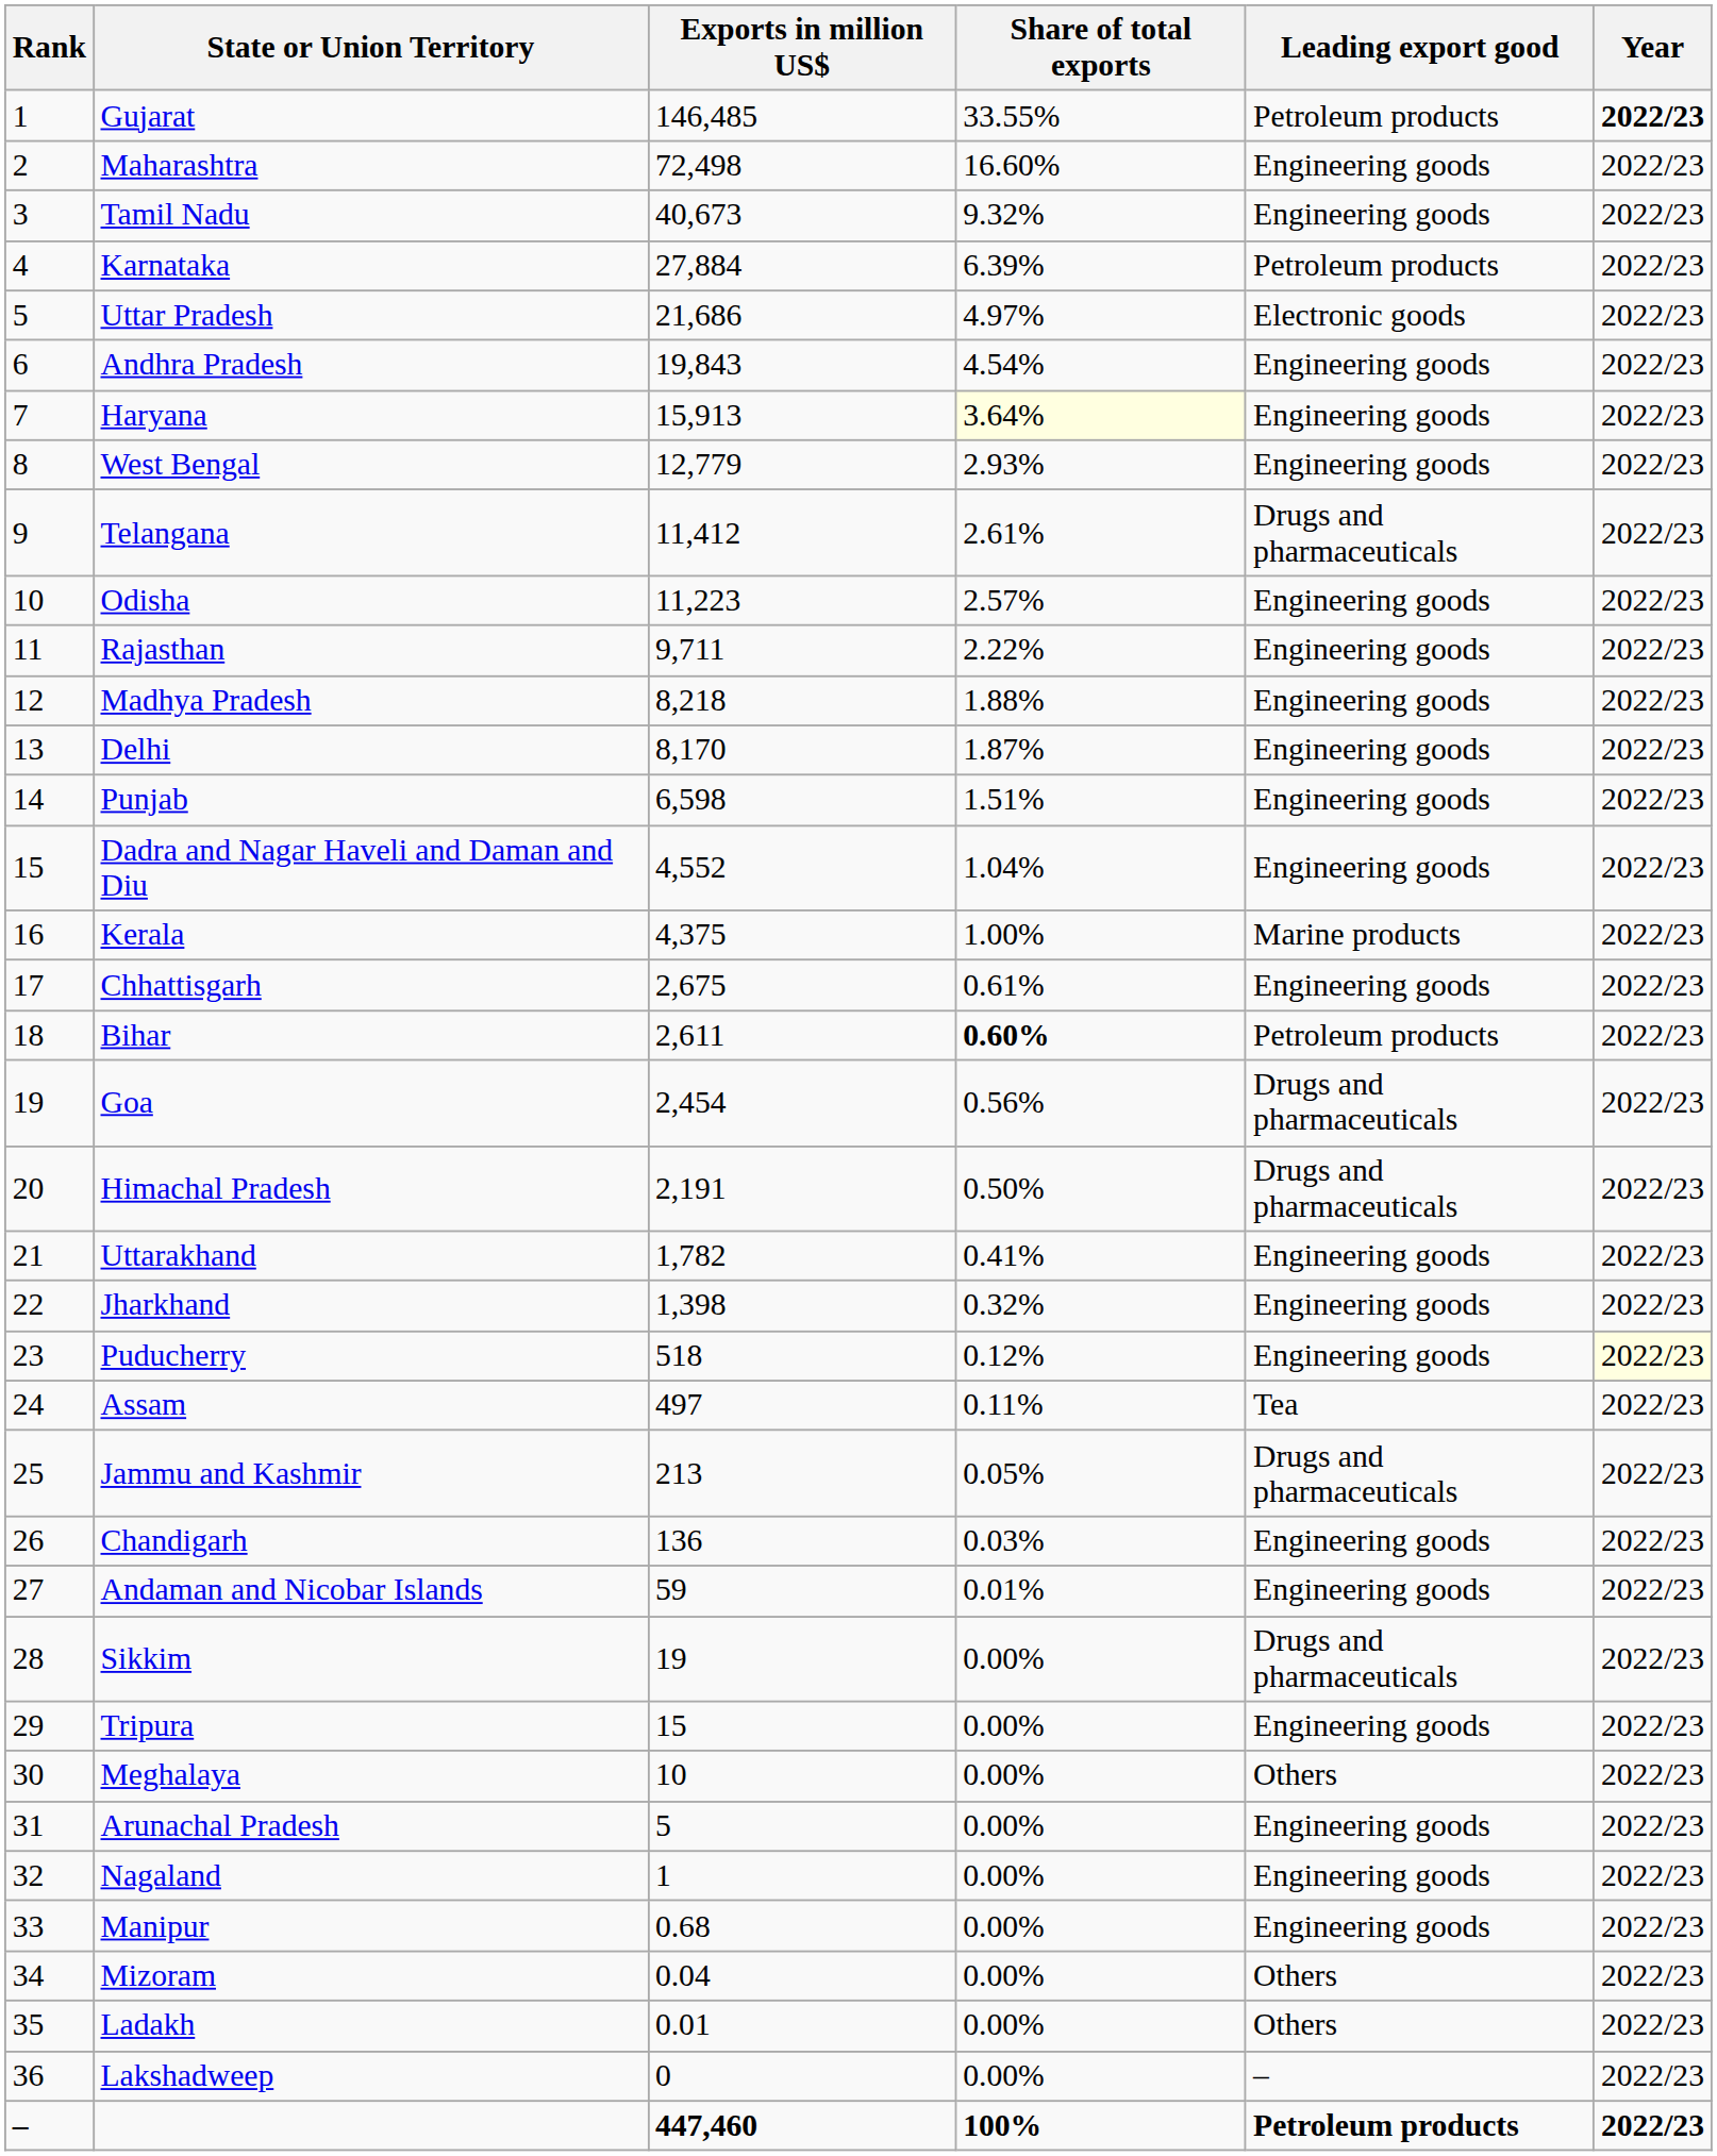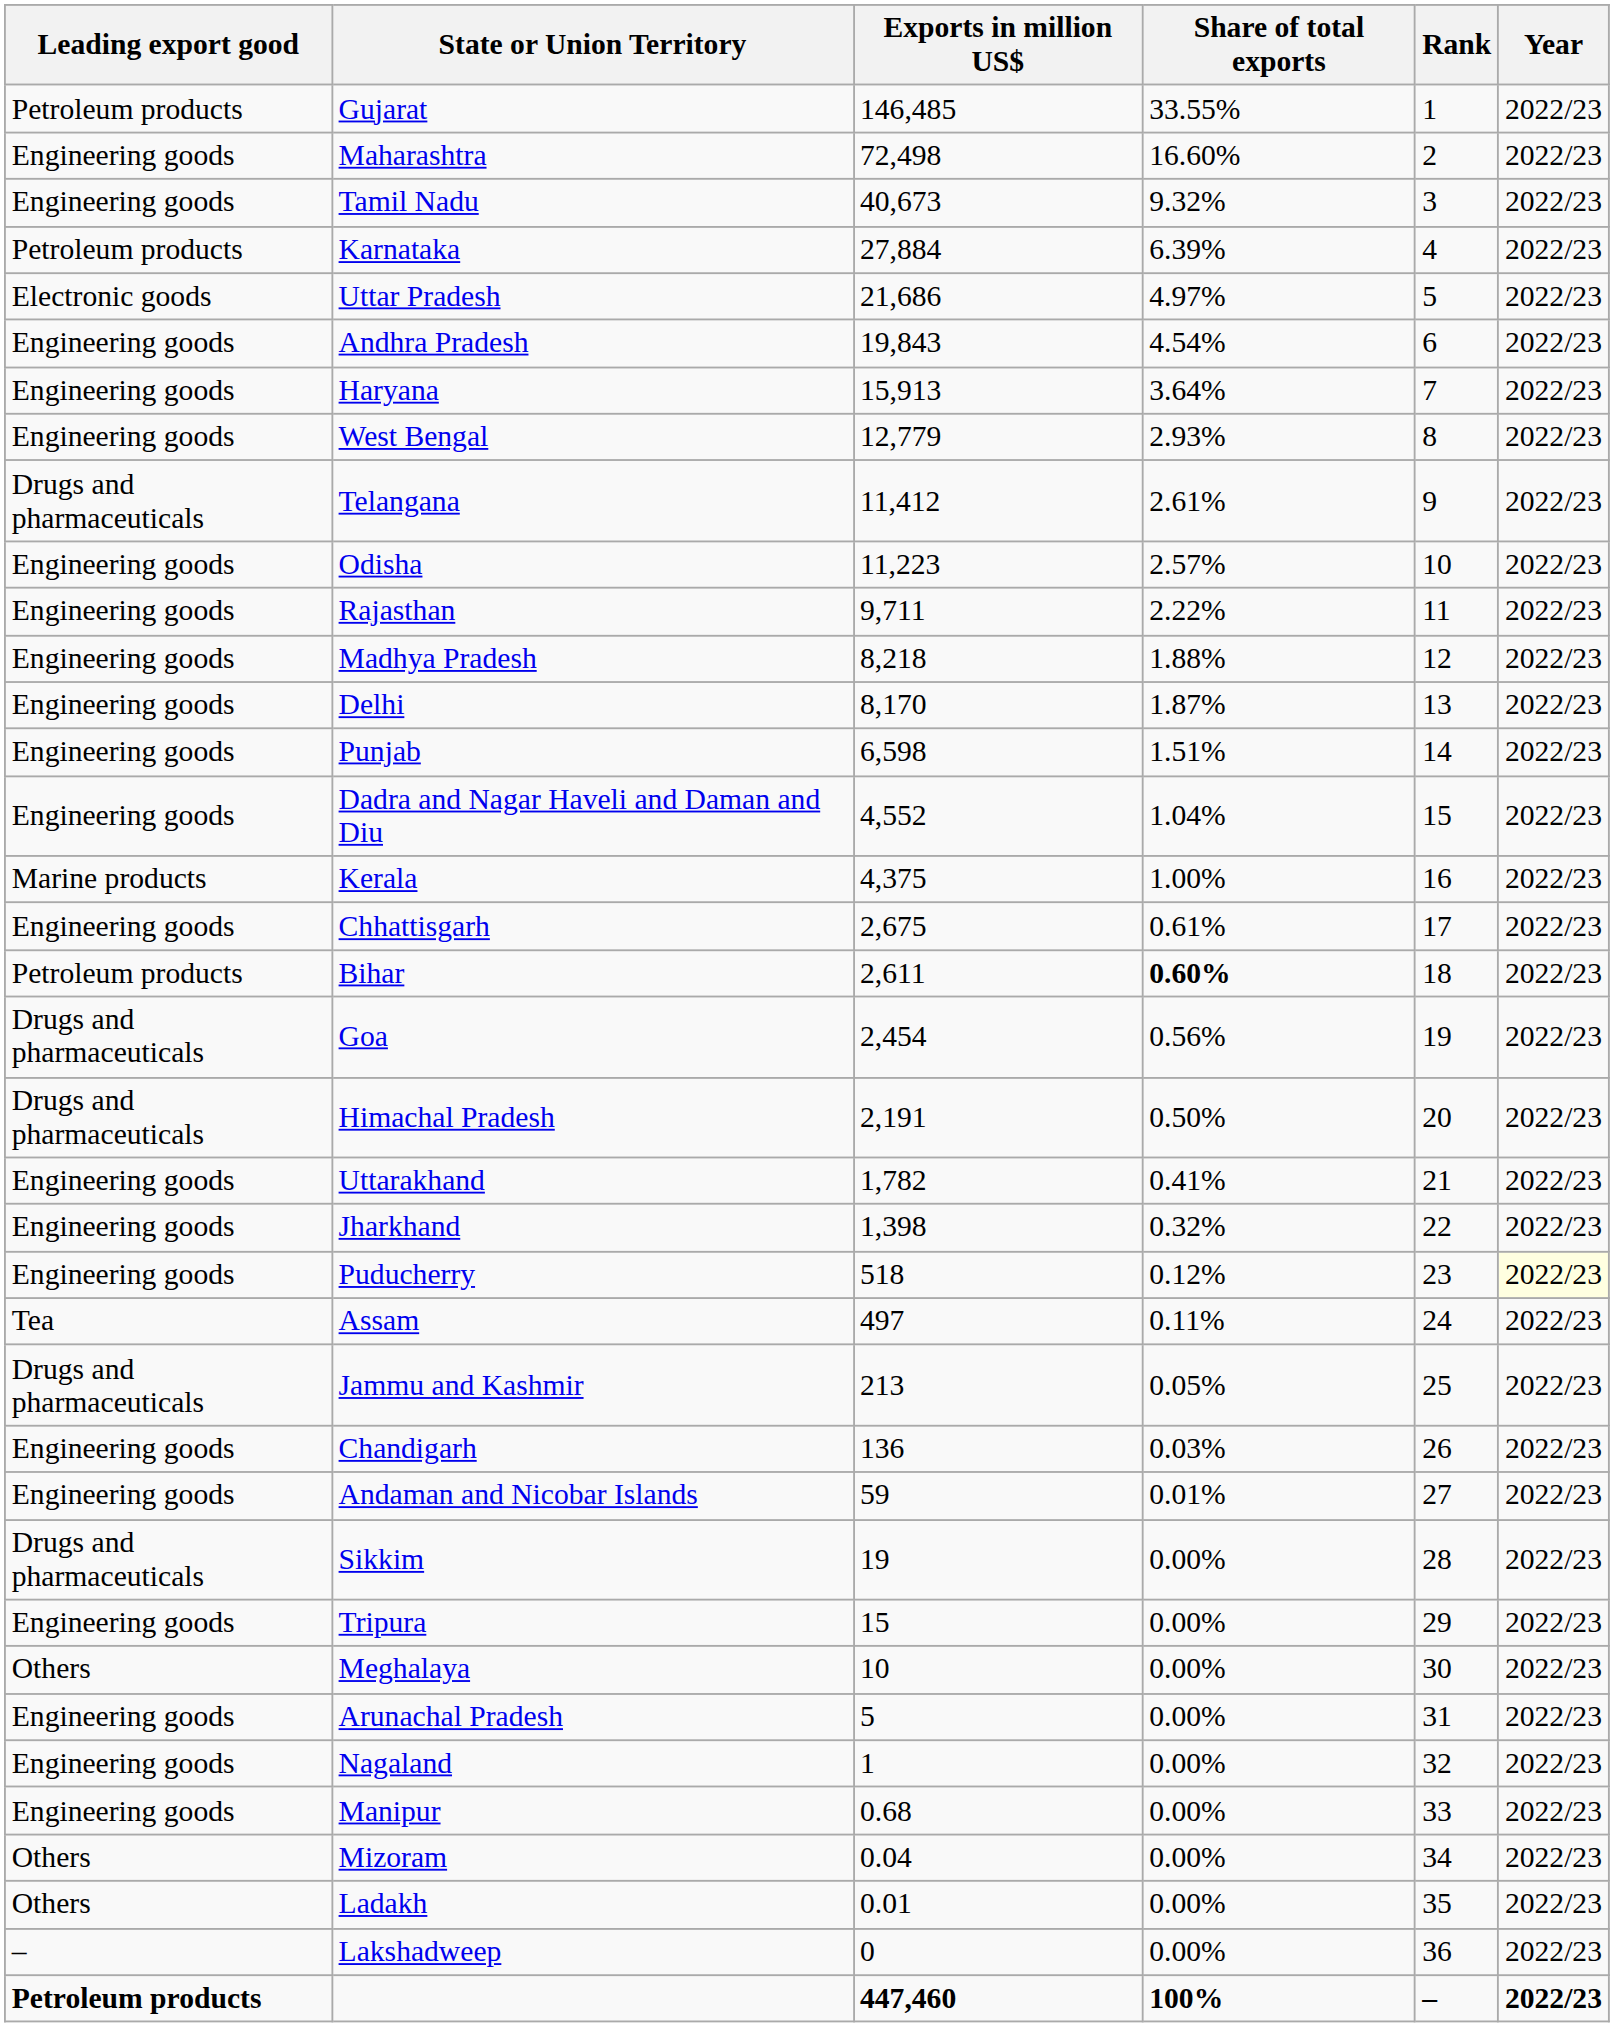 <table class="wikitable sortable">
 <tr>
-<th>Rank</th>
+<th>Leading export good</th>
 <th>State or Union Territory</th>
 <th>Exports in million US$</th>
 <th>Share of total exports</th>
-<th>Leading export good</th>
+<th>Rank</th>
 <th>Year</th>
 </tr>
 <tr>
-<td>1</td>
+<td>Petroleum products</td>
 <td><a href='#'>Gujarat</a></td>
 <td>146,485</td>
 <td>33.55%</td>
-<td>Petroleum products</td>
-<td><strong>2022/23</strong></td>
+<td>1</td>
+<td>2022/23</td>
 </tr>
 <tr>
-<td>2</td>
+<td>Engineering goods</td>
 <td><a href='#'>Maharashtra</a></td>
 <td>72,498</td>
 <td>16.60%</td>
-<td>Engineering goods</td>
+<td>2</td>
 <td>2022/23</td>
 </tr>
 <tr>
-<td>3</td>
+<td>Engineering goods</td>
 <td><a href='#'>Tamil Nadu</a></td>
 <td>40,673</td>
 <td>9.32%</td>
-<td>Engineering goods</td>
+<td>3</td>
 <td>2022/23</td>
 </tr>
 <tr>
-<td>4</td>
+<td>Petroleum products</td>
 <td><a href='#'>Karnataka</a></td>
 <td>27,884</td>
 <td>6.39%</td>
-<td>Petroleum products</td>
+<td>4</td>
 <td>2022/23</td>
 </tr>
 <tr>
-<td>5</td>
+<td>Electronic goods</td>
 <td><a href='#'>Uttar Pradesh</a></td>
 <td>21,686</td>
 <td>4.97%</td>
-<td>Electronic goods</td>
+<td>5</td>
 <td>2022/23</td>
 </tr>
 <tr>
-<td>6</td>
+<td>Engineering goods</td>
 <td><a href='#'>Andhra Pradesh</a></td>
 <td>19,843</td>
 <td>4.54%</td>
-<td>Engineering goods</td>
+<td>6</td>
 <td>2022/23</td>
 </tr>
 <tr>
-<td>7</td>
+<td>Engineering goods</td>
 <td><a href='#'>Haryana</a></td>
 <td>15,913</td>
-<td style="background: lightyellow;">3.64%</td>
-<td>Engineering goods</td>
+<td>3.64%</td>
+<td>7</td>
 <td>2022/23</td>
 </tr>
 <tr>
-<td>8</td>
+<td>Engineering goods</td>
 <td><a href='#'>West Bengal</a></td>
 <td>12,779</td>
 <td>2.93%</td>
-<td>Engineering goods</td>
+<td>8</td>
 <td>2022/23</td>
 </tr>
 <tr>
-<td>9</td>
+<td>Drugs and pharmaceuticals</td>
 <td><a href='#'>Telangana</a></td>
 <td>11,412</td>
 <td>2.61%</td>
-<td>Drugs and pharmaceuticals</td>
+<td>9</td>
 <td>2022/23</td>
 </tr>
 <tr>
-<td>10</td>
+<td>Engineering goods</td>
 <td><a href='#'>Odisha</a></td>
 <td>11,223</td>
 <td>2.57%</td>
-<td>Engineering goods</td>
+<td>10</td>
 <td>2022/23</td>
 </tr>
 <tr>
-<td>11</td>
+<td>Engineering goods</td>
 <td><a href='#'>Rajasthan</a></td>
 <td>9,711</td>
 <td>2.22%</td>
-<td>Engineering goods</td>
+<td>11</td>
 <td>2022/23</td>
 </tr>
 <tr>
-<td>12</td>
+<td>Engineering goods</td>
 <td><a href='#'>Madhya Pradesh</a></td>
 <td>8,218</td>
 <td>1.88%</td>
-<td>Engineering goods</td>
+<td>12</td>
 <td>2022/23</td>
 </tr>
 <tr>
-<td>13</td>
+<td>Engineering goods</td>
 <td><a href='#'>Delhi</a></td>
 <td>8,170</td>
 <td>1.87%</td>
-<td>Engineering goods</td>
+<td>13</td>
 <td>2022/23</td>
 </tr>
 <tr>
-<td>14</td>
+<td>Engineering goods</td>
 <td><a href='#'>Punjab</a></td>
 <td>6,598</td>
 <td>1.51%</td>
-<td>Engineering goods</td>
+<td>14</td>
 <td>2022/23</td>
 </tr>
 <tr>
-<td>15</td>
+<td>Engineering goods</td>
 <td><a href='#'>Dadra and Nagar Haveli and Daman and Diu</a></td>
 <td>4,552</td>
 <td>1.04%</td>
-<td>Engineering goods</td>
+<td>15</td>
 <td>2022/23</td>
 </tr>
 <tr>
-<td>16</td>
+<td>Marine products</td>
 <td><a href='#'>Kerala</a></td>
 <td>4,375</td>
 <td>1.00%</td>
-<td>Marine products</td>
+<td>16</td>
 <td>2022/23</td>
 </tr>
 <tr>
-<td>17</td>
+<td>Engineering goods</td>
 <td><a href='#'>Chhattisgarh</a></td>
 <td>2,675</td>
 <td>0.61%</td>
-<td>Engineering goods</td>
+<td>17</td>
 <td>2022/23</td>
 </tr>
 <tr>
-<td>18</td>
+<td>Petroleum products</td>
 <td><a href='#'>Bihar</a></td>
 <td>2,611</td>
 <td><strong>0.60%</strong></td>
-<td>Petroleum products</td>
+<td>18</td>
 <td>2022/23</td>
 </tr>
 <tr>
-<td>19</td>
+<td>Drugs and pharmaceuticals</td>
 <td><a href='#'>Goa</a></td>
 <td>2,454</td>
 <td>0.56%</td>
-<td>Drugs and pharmaceuticals</td>
+<td>19</td>
 <td>2022/23</td>
 </tr>
 <tr>
-<td>20</td>
+<td>Drugs and pharmaceuticals</td>
 <td><a href='#'>Himachal Pradesh</a></td>
 <td>2,191</td>
 <td>0.50%</td>
-<td>Drugs and pharmaceuticals</td>
+<td>20</td>
 <td>2022/23</td>
 </tr>
 <tr>
-<td>21</td>
+<td>Engineering goods</td>
 <td><a href='#'>Uttarakhand</a></td>
 <td>1,782</td>
 <td>0.41%</td>
-<td>Engineering goods</td>
+<td>21</td>
 <td>2022/23</td>
 </tr>
 <tr>
-<td>22</td>
+<td>Engineering goods</td>
 <td><a href='#'>Jharkhand</a></td>
 <td>1,398</td>
 <td>0.32%</td>
-<td>Engineering goods</td>
+<td>22</td>
 <td>2022/23</td>
 </tr>
 <tr>
-<td>23</td>
+<td>Engineering goods</td>
 <td><a href='#'>Puducherry</a></td>
 <td>518</td>
 <td>0.12%</td>
-<td>Engineering goods</td>
+<td>23</td>
 <td style="background: lightyellow;">2022/23</td>
 </tr>
 <tr>
-<td>24</td>
+<td>Tea</td>
 <td><a href='#'>Assam</a></td>
 <td>497</td>
 <td>0.11%</td>
-<td>Tea</td>
+<td>24</td>
 <td>2022/23</td>
 </tr>
 <tr>
-<td>25</td>
+<td>Drugs and pharmaceuticals</td>
 <td><a href='#'>Jammu and Kashmir</a></td>
 <td>213</td>
 <td>0.05%</td>
-<td>Drugs and pharmaceuticals</td>
+<td>25</td>
 <td>2022/23</td>
 </tr>
 <tr>
-<td>26</td>
+<td>Engineering goods</td>
 <td><a href='#'>Chandigarh</a></td>
 <td>136</td>
 <td>0.03%</td>
-<td>Engineering goods</td>
+<td>26</td>
 <td>2022/23</td>
 </tr>
 <tr>
-<td>27</td>
+<td>Engineering goods</td>
 <td><a href='#'>Andaman and Nicobar Islands</a></td>
 <td>59</td>
 <td>0.01%</td>
-<td>Engineering goods</td>
+<td>27</td>
 <td>2022/23</td>
 </tr>
 <tr>
-<td>28</td>
+<td>Drugs and pharmaceuticals</td>
 <td><a href='#'>Sikkim</a></td>
 <td>19</td>
 <td>0.00%</td>
-<td>Drugs and pharmaceuticals</td>
+<td>28</td>
 <td>2022/23</td>
 </tr>
 <tr>
-<td>29</td>
+<td>Engineering goods</td>
 <td><a href='#'>Tripura</a></td>
 <td>15</td>
 <td>0.00%</td>
-<td>Engineering goods</td>
+<td>29</td>
 <td>2022/23</td>
 </tr>
 <tr>
-<td>30</td>
+<td>Others</td>
 <td><a href='#'>Meghalaya</a></td>
 <td>10</td>
 <td>0.00%</td>
-<td>Others</td>
+<td>30</td>
 <td>2022/23</td>
 </tr>
 <tr>
-<td>31</td>
+<td>Engineering goods</td>
 <td><a href='#'>Arunachal Pradesh</a></td>
 <td>5</td>
 <td>0.00%</td>
-<td>Engineering goods</td>
+<td>31</td>
 <td>2022/23</td>
 </tr>
 <tr>
-<td>32</td>
+<td>Engineering goods</td>
 <td><a href='#'>Nagaland</a></td>
 <td>1</td>
 <td>0.00%</td>
-<td>Engineering goods</td>
+<td>32</td>
 <td>2022/23</td>
 </tr>
 <tr>
-<td>33</td>
+<td>Engineering goods</td>
 <td><a href='#'>Manipur</a></td>
 <td>0.68</td>
 <td>0.00%</td>
-<td>Engineering goods</td>
+<td>33</td>
 <td>2022/23</td>
 </tr>
 <tr>
-<td>34</td>
+<td>Others</td>
 <td><a href='#'>Mizoram</a></td>
 <td>0.04</td>
 <td>0.00%</td>
-<td>Others</td>
+<td>34</td>
 <td>2022/23</td>
 </tr>
 <tr>
-<td>35</td>
+<td>Others</td>
 <td><a href='#'>Ladakh</a></td>
 <td>0.01</td>
 <td>0.00%</td>
-<td>Others</td>
+<td>35</td>
 <td>2022/23</td>
 </tr>
 <tr>
-<td>36</td>
+<td>–</td>
 <td><a href='#'>Lakshadweep</a></td>
 <td>0</td>
 <td>0.00%</td>
-<td>–</td>
+<td>36</td>
 <td>2022/23</td>
 </tr>
 <tr>
-<td><strong>–</strong></td>
+<td><strong>Petroleum products</strong></td>
 <td><strong></strong></td>
 <td><strong>447,460</strong></td>
 <td><strong>100%</strong></td>
-<td><strong>Petroleum products</strong></td>
+<td><strong>–</strong></td>
 <td><strong>2022/23</strong></td>
 </tr>
 </table>
